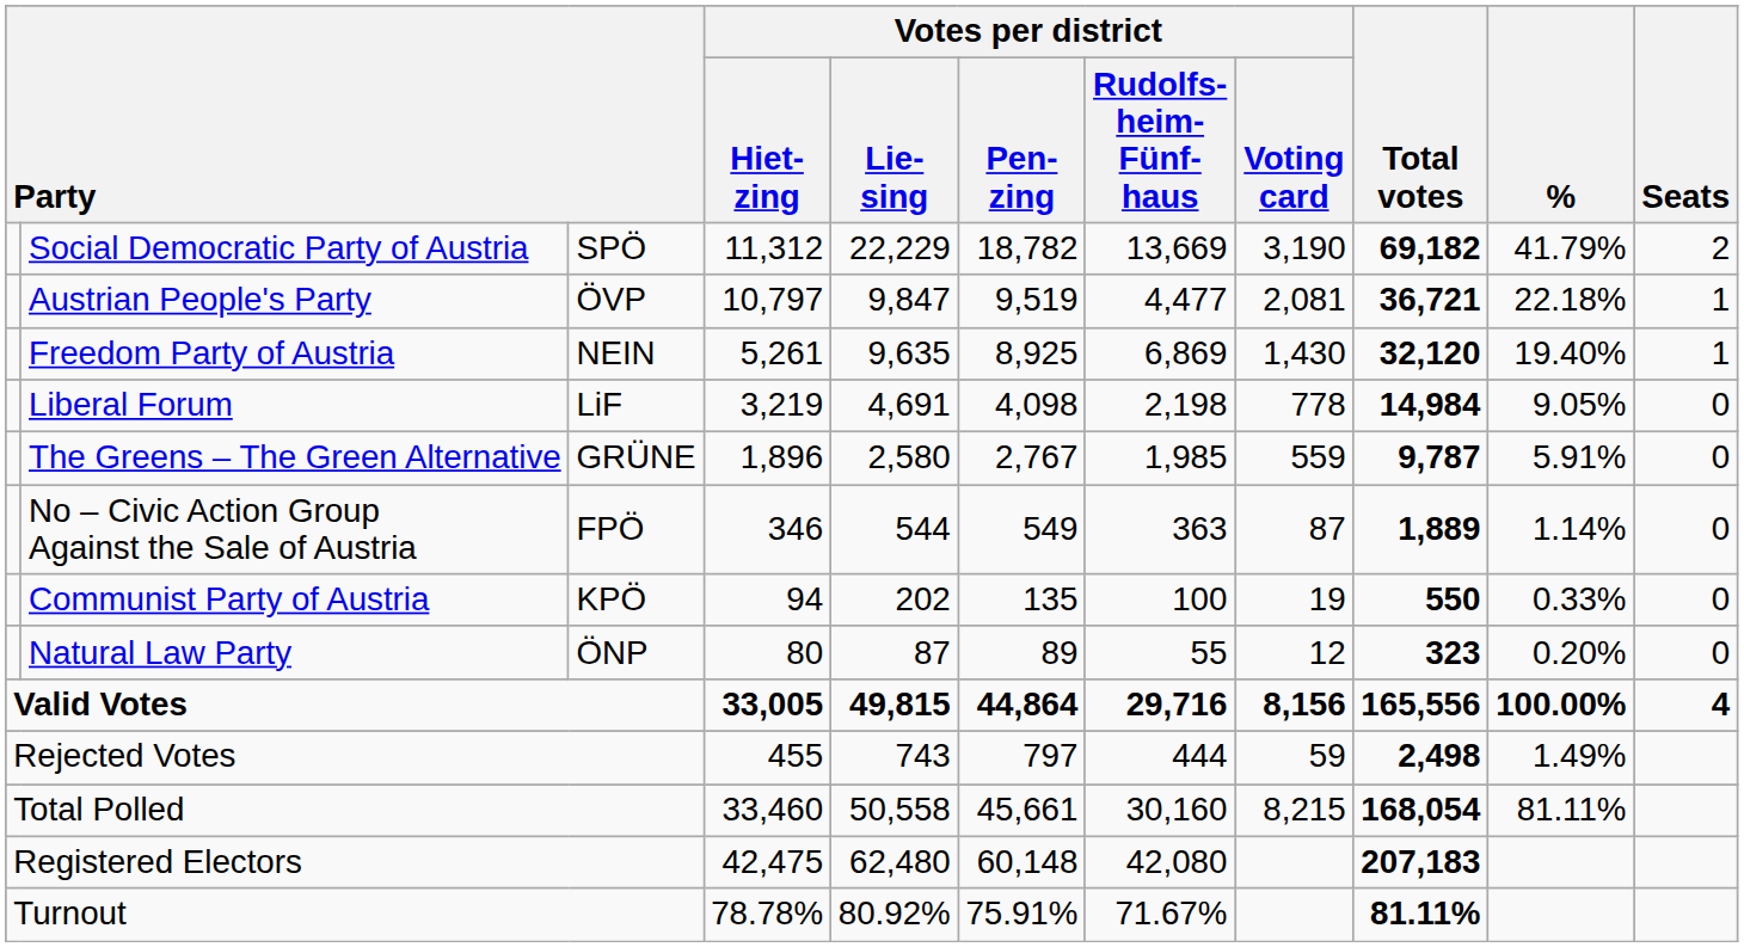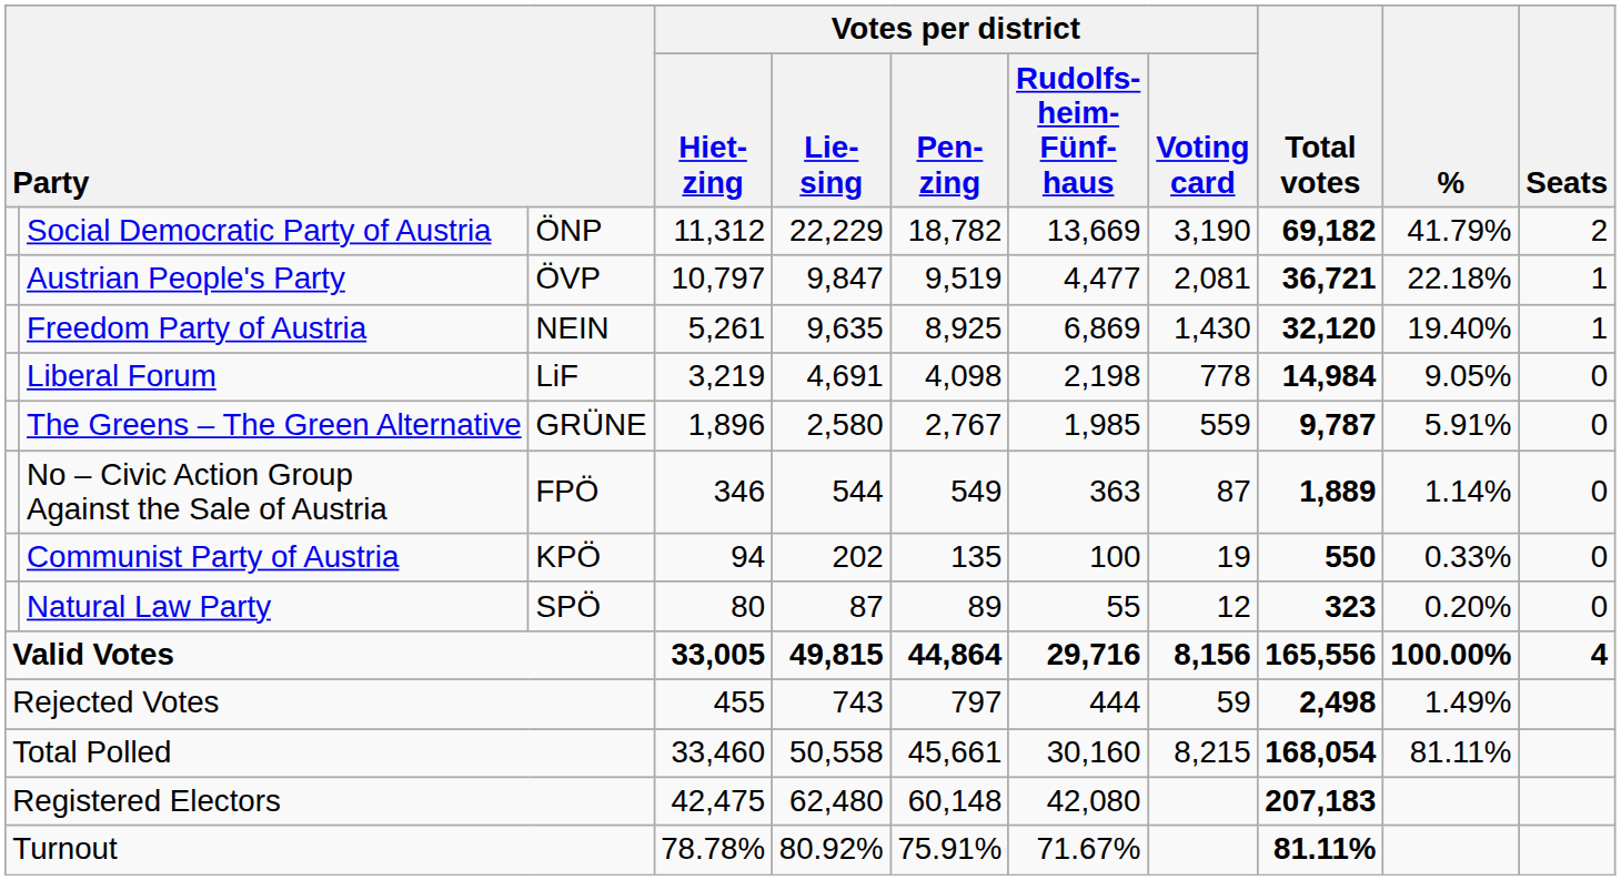 <table class="wikitable" border="1" style="text-align:right;">
 <tr>
 <th style="text-align:left;" valign=bottom rowspan=2 colspan=3>Party</th>
 <th colspan=5>Votes per district</th>
 <th align=center valign=bottom rowspan=2 width="50">Total<br>votes</th>
 <th align=center valign=bottom rowspan=2 width="50">%</th>
 <th align=center valign=bottom rowspan=2>Seats</th>
 </tr>
 <tr>
 <th align=center valign=bottom width="50"><a href='#'>Hiet-<br>zing</a></th>
 <th align=center valign=bottom width="50"><a href='#'>Lie-<br>sing</a></th>
 <th align=center valign=bottom width="50"><a href='#'>Pen-<br>zing</a></th>
 <th align=center valign=bottom width="50"><a href='#'>Rudolfs-<br>heim-<br>Fünf-<br>haus</a></th>
 <th align=center valign=bottom width="50"><a href='#'>Voting<br>card</a></th>
 </tr>
 <tr>
 <td></td>
 <td align=left><a href='#'>Social Democratic Party of Austria</a></td>
-<td align=left>SPÖ</td>
+<td align=left>ÖNP</td>
 <td>11,312</td>
 <td>22,229</td>
 <td>18,782</td>
 <td>13,669</td>
 <td>3,190</td>
 <td><strong>69,182</strong></td>
 <td>41.79%</td>
 <td>2</td>
 </tr>
 <tr>
 <td></td>
 <td align=left><a href='#'>Austrian People's Party</a></td>
 <td align=left>ÖVP</td>
 <td>10,797</td>
 <td>9,847</td>
 <td>9,519</td>
 <td>4,477</td>
 <td>2,081</td>
 <td><strong>36,721</strong></td>
 <td>22.18%</td>
 <td>1</td>
 </tr>
 <tr>
 <td></td>
 <td align=left><a href='#'>Freedom Party of Austria</a></td>
 <td align=left>NEIN</td>
 <td>5,261</td>
 <td>9,635</td>
 <td>8,925</td>
 <td>6,869</td>
 <td>1,430</td>
 <td><strong>32,120</strong></td>
 <td>19.40%</td>
 <td>1</td>
 </tr>
 <tr>
 <td></td>
 <td align=left><a href='#'>Liberal Forum</a></td>
 <td align=left>LiF</td>
 <td>3,219</td>
 <td>4,691</td>
 <td>4,098</td>
 <td>2,198</td>
 <td>778</td>
 <td><strong>14,984</strong></td>
 <td>9.05%</td>
 <td>0</td>
 </tr>
 <tr>
 <td></td>
 <td align=left style="white-space: nowrap;"><a href='#'>The Greens – The Green Alternative</a></td>
 <td align=left>GRÜNE</td>
 <td>1,896</td>
 <td>2,580</td>
 <td>2,767</td>
 <td>1,985</td>
 <td>559</td>
 <td><strong>9,787</strong></td>
 <td>5.91%</td>
 <td>0</td>
 </tr>
 <tr>
 <td></td>
 <td align=left>No – Civic Action Group<br>Against the Sale of Austria</td>
 <td align=left>FPÖ</td>
 <td>346</td>
 <td>544</td>
 <td>549</td>
 <td>363</td>
 <td>87</td>
 <td><strong>1,889</strong></td>
 <td>1.14%</td>
 <td>0</td>
 </tr>
 <tr>
 <td></td>
 <td align=left><a href='#'>Communist Party of Austria</a></td>
 <td align=left>KPÖ</td>
 <td>94</td>
 <td>202</td>
 <td>135</td>
 <td>100</td>
 <td>19</td>
 <td><strong>550</strong></td>
 <td>0.33%</td>
 <td>0</td>
 </tr>
 <tr>
 <td></td>
 <td align=left><a href='#'>Natural Law Party</a></td>
-<td align=left>ÖNP</td>
+<td align=left>SPÖ</td>
 <td>80</td>
 <td>87</td>
 <td>89</td>
 <td>55</td>
 <td>12</td>
 <td><strong>323</strong></td>
 <td>0.20%</td>
 <td>0</td>
 </tr>
 <tr style="font-weight:bold">
 <td align=left colspan=3>Valid Votes</td>
 <td>33,005</td>
 <td>49,815</td>
 <td>44,864</td>
 <td>29,716</td>
 <td>8,156</td>
 <td>165,556</td>
 <td>100.00%</td>
 <td>4</td>
 </tr>
 <tr>
 <td align=left colspan=3>Rejected Votes</td>
 <td>455</td>
 <td>743</td>
 <td>797</td>
 <td>444</td>
 <td>59</td>
 <td><strong>2,498</strong></td>
 <td>1.49%</td>
 <td></td>
 </tr>
 <tr>
 <td align=left colspan=3>Total Polled</td>
 <td>33,460</td>
 <td>50,558</td>
 <td>45,661</td>
 <td>30,160</td>
 <td>8,215</td>
 <td><strong>168,054</strong></td>
 <td>81.11%</td>
 <td></td>
 </tr>
 <tr>
 <td align=left colspan=3>Registered Electors</td>
 <td>42,475</td>
 <td>62,480</td>
 <td>60,148</td>
 <td>42,080</td>
 <td></td>
 <td><strong>207,183</strong></td>
 <td></td>
 <td></td>
 </tr>
 <tr>
 <td align=left colspan=3>Turnout</td>
 <td>78.78%</td>
 <td>80.92%</td>
 <td>75.91%</td>
 <td>71.67%</td>
 <td></td>
 <td><strong>81.11%</strong></td>
 <td></td>
 <td></td>
 </tr>
 </table>
